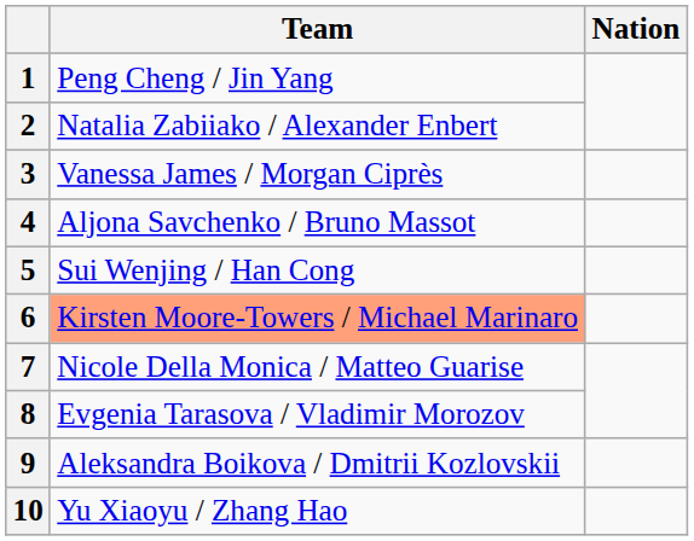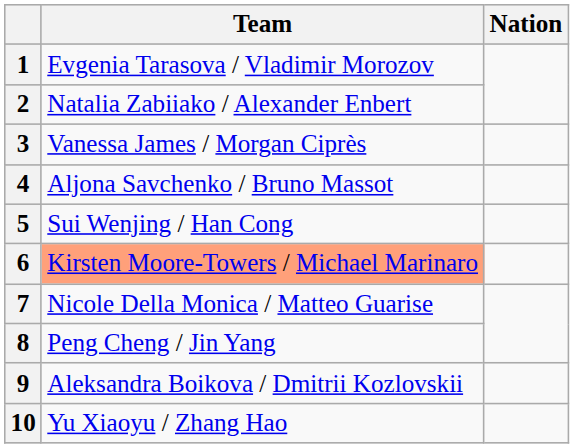 <table class="wikitable sortable" style="text-align: left">
 <tr>
 <th scope="col"></th>
 <th scope="col">Team</th>
 <th scope="col">Nation</th>
 </tr>
 <tr>
 <th scope="row">1</th>
-<td><a href='#'>Peng Cheng</a> / <a href='#'>Jin Yang</a></td>
+<td><a href='#'>Evgenia Tarasova</a> / <a href='#'>Vladimir Morozov</a></td>
 <td rowspan="2"></td>
 </tr>
 <tr>
 <th scope="row">2</th>
 <td><a href='#'>Natalia Zabiiako</a> / <a href='#'>Alexander Enbert</a></td>
 </tr>
 <tr>
 <th scope="row">3</th>
 <td><a href='#'>Vanessa James</a> / <a href='#'>Morgan Ciprès</a></td>
 <td></td>
 </tr>
 <tr>
 <th scope="row">4</th>
 <td><a href='#'>Aljona Savchenko</a> / <a href='#'>Bruno Massot</a></td>
 <td></td>
 </tr>
 <tr>
 <th scope="row">5</th>
 <td><a href='#'>Sui Wenjing</a> / <a href='#'>Han Cong</a></td>
 <td></td>
 </tr>
 <tr>
 <th scope="row">6</th>
 <td style="background: lightsalmon;"><a href='#'>Kirsten Moore-Towers</a> / <a href='#'>Michael Marinaro</a></td>
 <td></td>
 </tr>
 <tr>
 <th scope="row">7</th>
 <td><a href='#'>Nicole Della Monica</a> / <a href='#'>Matteo Guarise</a></td>
 <td rowspan="2"></td>
 </tr>
 <tr>
 <th scope="row">8</th>
-<td><a href='#'>Evgenia Tarasova</a> / <a href='#'>Vladimir Morozov</a></td>
+<td><a href='#'>Peng Cheng</a> / <a href='#'>Jin Yang</a></td>
 </tr>
 <tr>
 <th scope="row">9</th>
 <td><a href='#'>Aleksandra Boikova</a> / <a href='#'>Dmitrii Kozlovskii</a></td>
 <td></td>
 </tr>
 <tr>
 <th scope="row">10</th>
 <td><a href='#'>Yu Xiaoyu</a> / <a href='#'>Zhang Hao</a></td>
 <td></td>
 </tr>
 </table>
